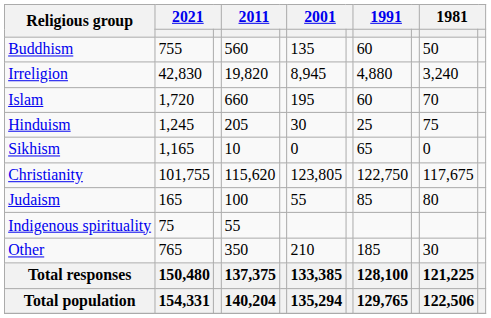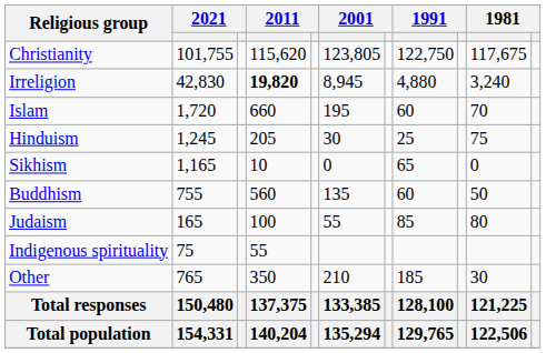 <table class="wikitable collapsible sortable">
 <tr>
 <th rowspan="2">Religious group</th>
 <th colspan="2"><a href='#'>2021</a></th>
 <th colspan="2"><a href='#'>2011</a></th>
 <th colspan="2"><a href='#'>2001</a></th>
 <th colspan="2"><a href='#'>1991</a></th>
 <th colspan="2">1981</th>
 </tr>
 <tr>
 <th><a href='#'></a></th>
 <th></th>
 <th></th>
 <th></th>
 <th></th>
 <th></th>
 <th></th>
 <th></th>
 <th></th>
 <th></th>
 </tr>
 <tr>
-<td><a href='#'>Buddhism</a></td>
-<td>755</td>
+<td><a href='#'>Christianity</a></td>
+<td>101,755</td>
 <td></td>
-<td>560</td>
+<td>115,620</td>
 <td></td>
-<td>135</td>
+<td>123,805</td>
 <td></td>
-<td>60</td>
+<td>122,750</td>
 <td></td>
-<td>50</td>
+<td>117,675</td>
 <td></td>
 </tr>
 <tr>
 <td><a href='#'>Irreligion</a></td>
 <td>42,830</td>
 <td></td>
-<td>19,820</td>
+<td><strong>19,820</strong></td>
 <td></td>
 <td>8,945</td>
 <td></td>
 <td>4,880</td>
 <td></td>
 <td>3,240</td>
 <td></td>
 </tr>
 <tr>
 <td><a href='#'>Islam</a></td>
 <td>1,720</td>
 <td></td>
 <td>660</td>
 <td></td>
 <td>195</td>
 <td></td>
 <td>60</td>
 <td></td>
 <td>70</td>
 <td></td>
 </tr>
 <tr>
 <td><a href='#'>Hinduism</a></td>
 <td>1,245</td>
 <td></td>
 <td>205</td>
 <td></td>
 <td>30</td>
 <td></td>
 <td>25</td>
 <td></td>
 <td>75</td>
 <td></td>
 </tr>
 <tr>
 <td><a href='#'>Sikhism</a></td>
 <td>1,165</td>
 <td></td>
 <td>10</td>
 <td></td>
 <td>0</td>
 <td></td>
 <td>65</td>
 <td></td>
 <td>0</td>
 <td></td>
 </tr>
 <tr>
-<td><a href='#'>Christianity</a></td>
-<td>101,755</td>
+<td><a href='#'>Buddhism</a></td>
+<td>755</td>
 <td></td>
-<td>115,620</td>
+<td>560</td>
 <td></td>
-<td>123,805</td>
+<td>135</td>
 <td></td>
-<td>122,750</td>
+<td>60</td>
 <td></td>
-<td>117,675</td>
+<td>50</td>
 <td></td>
 </tr>
 <tr>
 <td><a href='#'>Judaism</a></td>
 <td>165</td>
 <td></td>
 <td>100</td>
 <td></td>
 <td>55</td>
 <td></td>
 <td>85</td>
 <td></td>
 <td>80</td>
 <td></td>
 </tr>
 <tr>
 <td><a href='#'>Indigenous spirituality</a></td>
 <td>75</td>
 <td></td>
 <td>55</td>
 <td></td>
 <td></td>
 <td></td>
 <td></td>
 <td></td>
 <td></td>
 <td></td>
 </tr>
 <tr>
 <td><a href='#'>Other</a></td>
 <td>765</td>
 <td></td>
 <td>350</td>
 <td></td>
 <td>210</td>
 <td></td>
 <td>185</td>
 <td></td>
 <td>30</td>
 <td></td>
 </tr>
 <tr>
 <th>Total responses</th>
 <th>150,480</th>
 <th></th>
 <th>137,375</th>
 <th></th>
 <th>133,385</th>
 <th></th>
 <th>128,100</th>
 <th></th>
 <th>121,225</th>
 <th></th>
 </tr>
 <tr class="sortbottom">
 <th>Total population</th>
 <th>154,331</th>
 <th></th>
 <th>140,204</th>
 <th></th>
 <th>135,294</th>
 <th></th>
 <th>129,765</th>
 <th></th>
 <th>122,506</th>
 <th></th>
 </tr>
 <tr class="sortbottom">
 </tr>
 </table>
